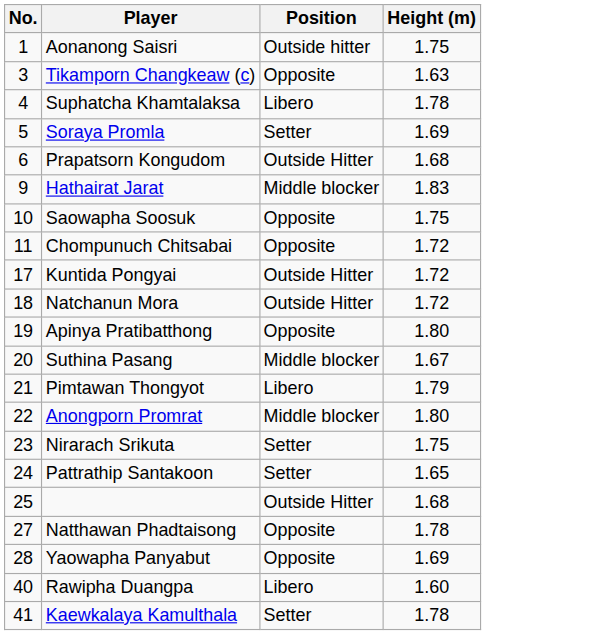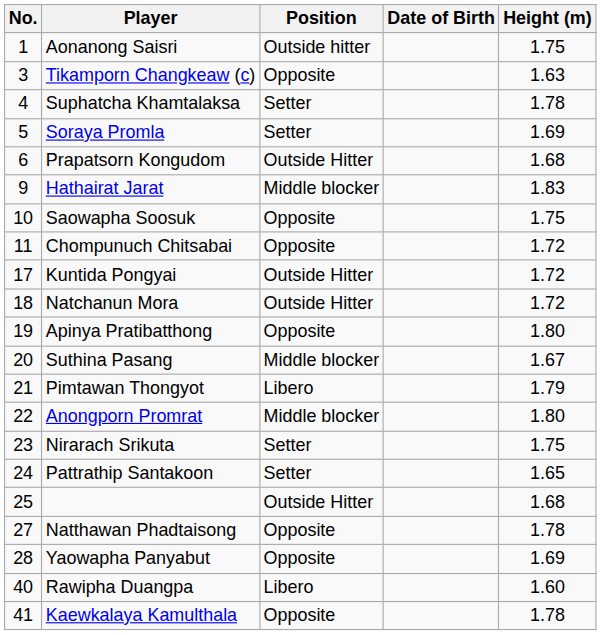 <table class="wikitable sortable">
 <tr>
 <th>No.</th>
 <th>Player</th>
 <th>Position</th>
+<th>Date of Birth</th>
 <th>Height (m)</th>
 </tr>
 <tr>
 <td align="center">1</td>
 <td> Aonanong Saisri</td>
 <td>Outside hitter</td>
+<td></td>
 <td align="center">1.75</td>
 </tr>
 <tr>
 <td align="center">3</td>
 <td> <a href='#'>Tikamporn Changkeaw</a> (<a href='#'>c</a>)</td>
 <td>Opposite</td>
+<td></td>
 <td align="center">1.63</td>
 </tr>
 <tr>
 <td align="center">4</td>
 <td> Suphatcha Khamtalaksa</td>
-<td>Libero</td>
+<td>Setter</td>
+<td></td>
 <td align="center">1.78</td>
 </tr>
 <tr>
 <td align="center">5</td>
 <td> <a href='#'>Soraya Promla</a></td>
 <td>Setter</td>
+<td></td>
 <td align="center">1.69</td>
 </tr>
 <tr>
 <td align="center">6</td>
 <td> Prapatsorn Kongudom</td>
 <td>Outside Hitter</td>
+<td></td>
 <td align="center">1.68</td>
 </tr>
 <tr>
 <td align="center">9</td>
 <td> <a href='#'>Hathairat Jarat</a></td>
 <td>Middle blocker</td>
+<td></td>
 <td align="center">1.83</td>
 </tr>
 <tr>
 <td align="center">10</td>
 <td> Saowapha Soosuk</td>
 <td>Opposite</td>
+<td></td>
 <td align="center">1.75</td>
 </tr>
 <tr>
 <td align="center">11</td>
 <td> Chompunuch Chitsabai</td>
 <td>Opposite</td>
+<td></td>
 <td align="center">1.72</td>
 </tr>
 <tr>
 <td align="center">17</td>
 <td> Kuntida Pongyai</td>
 <td>Outside Hitter</td>
+<td></td>
 <td align="center">1.72</td>
 </tr>
 <tr>
 <td align="center">18</td>
 <td> Natchanun Mora</td>
 <td>Outside Hitter</td>
+<td></td>
 <td align="center">1.72</td>
 </tr>
 <tr>
 <td align="center">19</td>
 <td> Apinya Pratibatthong</td>
 <td>Opposite</td>
+<td></td>
 <td align="center">1.80</td>
 </tr>
 <tr>
 <td align="center">20</td>
 <td> Suthina Pasang</td>
 <td>Middle blocker</td>
+<td></td>
 <td align="center">1.67</td>
 </tr>
 <tr>
 <td align="center">21</td>
 <td> Pimtawan Thongyot</td>
 <td>Libero</td>
+<td></td>
 <td align="center">1.79</td>
 </tr>
 <tr>
 <td align="center">22</td>
 <td> <a href='#'>Anongporn Promrat</a></td>
 <td>Middle blocker</td>
+<td></td>
 <td align="center">1.80</td>
 </tr>
 <tr>
 <td align="center">23</td>
 <td> Nirarach Srikuta</td>
 <td>Setter</td>
+<td></td>
 <td align="center">1.75</td>
 </tr>
 <tr>
 <td align="center">24</td>
 <td> Pattrathip Santakoon</td>
 <td>Setter</td>
+<td></td>
 <td align="center">1.65</td>
 </tr>
 <tr>
 <td align="center">25</td>
 <td> </td>
 <td>Outside Hitter</td>
+<td></td>
 <td align="center">1.68</td>
 </tr>
 <tr>
 <td align="center">27</td>
 <td> Natthawan Phadtaisong</td>
 <td>Opposite</td>
+<td></td>
 <td align="center">1.78</td>
 </tr>
 <tr>
 <td align="center">28</td>
 <td> Yaowapha Panyabut</td>
 <td>Opposite</td>
+<td></td>
 <td align="center">1.69</td>
 </tr>
 <tr>
 <td align="center">40</td>
 <td> Rawipha Duangpa</td>
 <td>Libero</td>
+<td></td>
 <td align="center">1.60</td>
 </tr>
 <tr>
 <td align="center">41</td>
 <td> <a href='#'>Kaewkalaya Kamulthala</a></td>
-<td>Setter</td>
+<td>Opposite</td>
+<td></td>
 <td align="center">1.78</td>
 </tr>
 </table>
